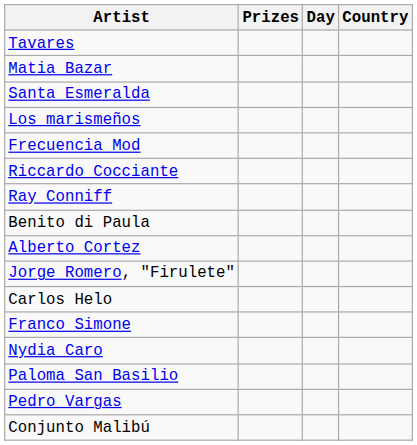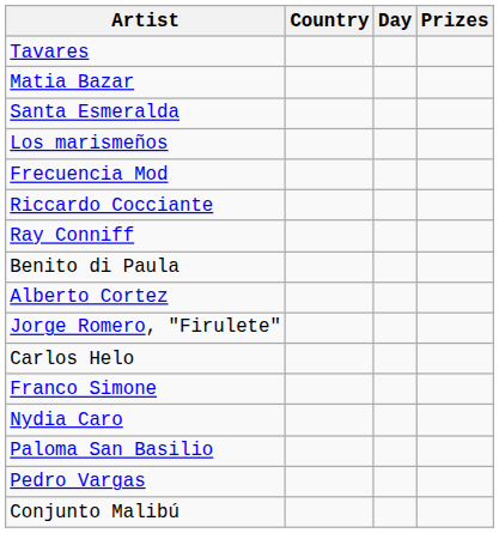 <table class="wikitable">
 <tr>
 <th>Artist</th>
+<th>Country</th>
+<th>Day</th>
 <th>Prizes</th>
-<th>Day</th>
-<th>Country</th>
 </tr>
 <tr>
 <td><a href='#'>Tavares</a></td>
 <td></td>
 <td></td>
 <td></td>
 </tr>
 <tr>
 <td><a href='#'>Matia Bazar</a></td>
 <td></td>
 <td></td>
 <td></td>
 </tr>
 <tr>
 <td><a href='#'>Santa Esmeralda</a></td>
 <td></td>
 <td></td>
 <td></td>
 </tr>
 <tr>
 <td><a href='#'>Los marismeños</a></td>
 <td></td>
 <td></td>
 <td></td>
 </tr>
 <tr>
 <td><a href='#'>Frecuencia Mod</a></td>
 <td></td>
 <td></td>
 <td></td>
 </tr>
 <tr>
 <td><a href='#'>Riccardo Cocciante</a></td>
 <td></td>
 <td></td>
 <td></td>
 </tr>
 <tr>
 <td><a href='#'>Ray Conniff</a></td>
 <td></td>
 <td></td>
 <td></td>
 </tr>
 <tr>
 <td>Benito di Paula</td>
 <td></td>
 <td></td>
 <td></td>
 </tr>
 <tr>
 <td><a href='#'>Alberto Cortez</a></td>
 <td></td>
 <td></td>
 <td></td>
 </tr>
 <tr>
 <td><a href='#'>Jorge Romero</a>, "Firulete"</td>
 <td></td>
 <td></td>
 <td></td>
 </tr>
 <tr>
 <td>Carlos Helo</td>
 <td></td>
 <td></td>
 <td></td>
 </tr>
 <tr>
 <td><a href='#'>Franco Simone</a></td>
 <td></td>
 <td></td>
 <td></td>
 </tr>
 <tr>
 <td><a href='#'>Nydia Caro</a></td>
 <td></td>
 <td></td>
 <td></td>
 </tr>
 <tr>
 <td><a href='#'>Paloma San Basilio</a></td>
 <td></td>
 <td></td>
 <td></td>
 </tr>
 <tr>
 <td><a href='#'>Pedro Vargas</a></td>
 <td></td>
 <td></td>
 <td></td>
 </tr>
 <tr>
 <td>Conjunto Malibú</td>
 <td></td>
 <td></td>
 <td></td>
 </tr>
 </table>
